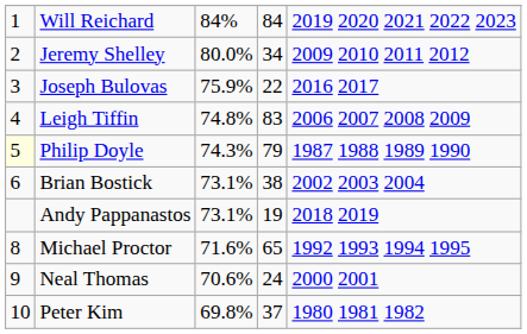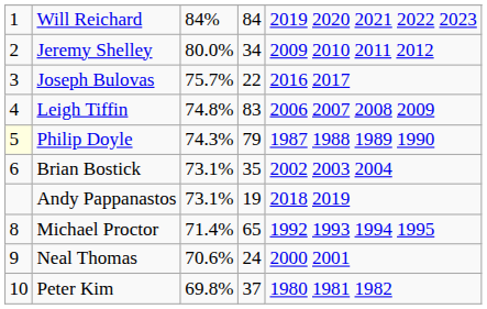 <table class="wikitable">
 <tr>
 </tr>
 <tr>
 <td>1</td>
 <td><a href='#'>Will Reichard</a></td>
 <td><abbr>84%</abbr></td>
 <td>84</td>
 <td><a href='#'>2019</a> <a href='#'>2020</a> <a href='#'>2021</a> <a href='#'>2022</a> <a href='#'>2023</a></td>
 </tr>
 <tr>
 <td>2</td>
 <td><a href='#'>Jeremy Shelley</a></td>
 <td><abbr>80.0%</abbr></td>
 <td>34</td>
 <td><a href='#'>2009</a> <a href='#'>2010</a> <a href='#'>2011</a> <a href='#'>2012</a></td>
 </tr>
 <tr>
 <td>3</td>
 <td><a href='#'>Joseph Bulovas</a></td>
-<td><abbr>75.9%</abbr></td>
+<td><abbr>75.7%</abbr></td>
 <td>22</td>
 <td><a href='#'>2016</a> <a href='#'>2017</a></td>
 </tr>
 <tr>
 <td>4</td>
 <td><a href='#'>Leigh Tiffin</a></td>
 <td><abbr>74.8%</abbr></td>
 <td>83</td>
 <td><a href='#'>2006</a> <a href='#'>2007</a> <a href='#'>2008</a> <a href='#'>2009</a></td>
 </tr>
 <tr>
 <td style="background: lightyellow;">5</td>
 <td><a href='#'>Philip Doyle</a></td>
 <td><abbr>74.3%</abbr></td>
 <td>79</td>
 <td><a href='#'>1987</a> <a href='#'>1988</a> <a href='#'>1989</a> <a href='#'>1990</a></td>
 </tr>
 <tr>
 <td>6</td>
 <td>Brian Bostick</td>
 <td><abbr>73.1%</abbr></td>
-<td>38</td>
+<td>35</td>
 <td><a href='#'>2002</a> <a href='#'>2003</a> <a href='#'>2004</a></td>
 </tr>
 <tr>
 <td></td>
 <td>Andy Pappanastos</td>
 <td><abbr>73.1%</abbr></td>
 <td>19</td>
 <td><a href='#'>2018</a> <a href='#'>2019</a></td>
 </tr>
 <tr>
 <td>8</td>
 <td>Michael Proctor</td>
-<td><abbr>71.6%</abbr></td>
+<td><abbr>71.4%</abbr></td>
 <td>65</td>
 <td><a href='#'>1992</a> <a href='#'>1993</a> <a href='#'>1994</a> <a href='#'>1995</a></td>
 </tr>
 <tr>
 <td>9</td>
 <td>Neal Thomas</td>
 <td><abbr>70.6%</abbr></td>
 <td>24</td>
 <td><a href='#'>2000</a> <a href='#'>2001</a></td>
 </tr>
 <tr>
 <td>10</td>
 <td>Peter Kim</td>
 <td><abbr>69.8%</abbr></td>
 <td>37</td>
 <td><a href='#'>1980</a> <a href='#'>1981</a> <a href='#'>1982</a></td>
 </tr>
 </table>
